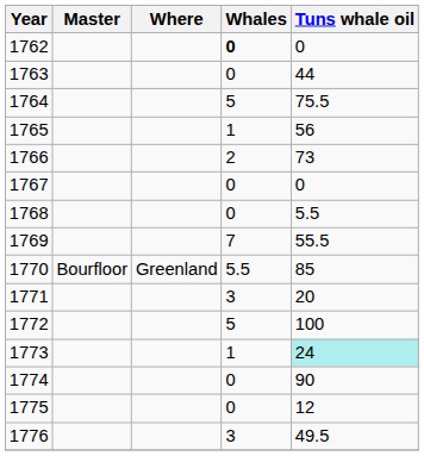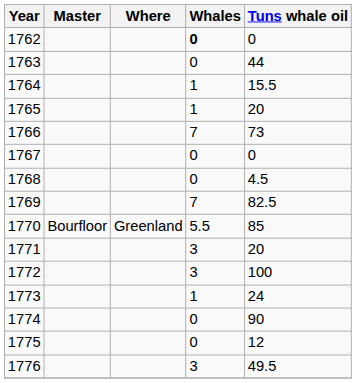 <table class="sortable wikitable">
 <tr>
 <th>Year</th>
 <th>Master</th>
 <th>Where</th>
 <th>Whales</th>
 <th><a href='#'>Tuns</a> whale oil</th>
 </tr>
 <tr>
 <td>1762</td>
 <td></td>
 <td></td>
 <td><strong>0</strong></td>
 <td>0</td>
 </tr>
 <tr>
 <td>1763</td>
 <td></td>
 <td></td>
 <td>0</td>
 <td>44</td>
 </tr>
 <tr>
 <td>1764</td>
 <td></td>
 <td></td>
-<td>5</td>
-<td>75.5</td>
+<td>1</td>
+<td>15.5</td>
 </tr>
 <tr>
 <td>1765</td>
 <td></td>
 <td></td>
 <td>1</td>
-<td>56</td>
+<td>20</td>
 </tr>
 <tr>
 <td>1766</td>
 <td></td>
 <td></td>
-<td>2</td>
+<td>7</td>
 <td>73</td>
 </tr>
 <tr>
 <td>1767</td>
 <td></td>
 <td></td>
 <td>0</td>
 <td>0</td>
 </tr>
 <tr>
 <td>1768</td>
 <td></td>
 <td></td>
 <td>0</td>
-<td>5.5</td>
+<td>4.5</td>
 </tr>
 <tr>
 <td>1769</td>
 <td></td>
 <td></td>
 <td>7</td>
-<td>55.5</td>
+<td>82.5</td>
 </tr>
 <tr>
 <td>1770</td>
 <td>Bourfloor</td>
 <td>Greenland</td>
 <td>5.5</td>
 <td>85</td>
 </tr>
 <tr>
 <td>1771</td>
 <td></td>
 <td></td>
 <td>3</td>
 <td>20</td>
 </tr>
 <tr>
 <td>1772</td>
 <td></td>
 <td></td>
-<td>5</td>
+<td>3</td>
 <td>100</td>
 </tr>
 <tr>
 <td>1773</td>
 <td></td>
 <td></td>
 <td>1</td>
-<td style="background: paleturquoise;">24</td>
+<td>24</td>
 </tr>
 <tr>
 <td>1774</td>
 <td></td>
 <td></td>
 <td>0</td>
 <td>90</td>
 </tr>
 <tr>
 <td>1775</td>
 <td></td>
 <td></td>
 <td>0</td>
 <td>12</td>
 </tr>
 <tr>
 <td>1776</td>
 <td></td>
 <td></td>
 <td>3</td>
 <td>49.5</td>
 </tr>
 <tr>
 </tr>
 </table>
